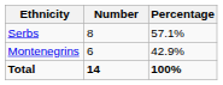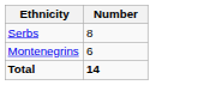 <table class="wikitable">
 <tr>
 <th width="100px">Ethnicity</th>
 <th width="80px">Number</th>
-<th width="80px">Percentage</th>
 </tr>
 <tr>
 <td><a href='#'>Serbs</a></td>
 <td>8</td>
-<td>57.1%</td>
 </tr>
 <tr>
 <td><a href='#'>Montenegrins</a></td>
 <td>6</td>
-<td>42.9%</td>
 </tr>
 <tr>
 <td><strong>Total</strong></td>
 <td><strong>14</strong></td>
-<td><strong>100%</strong></td>
 </tr>
 </table>
